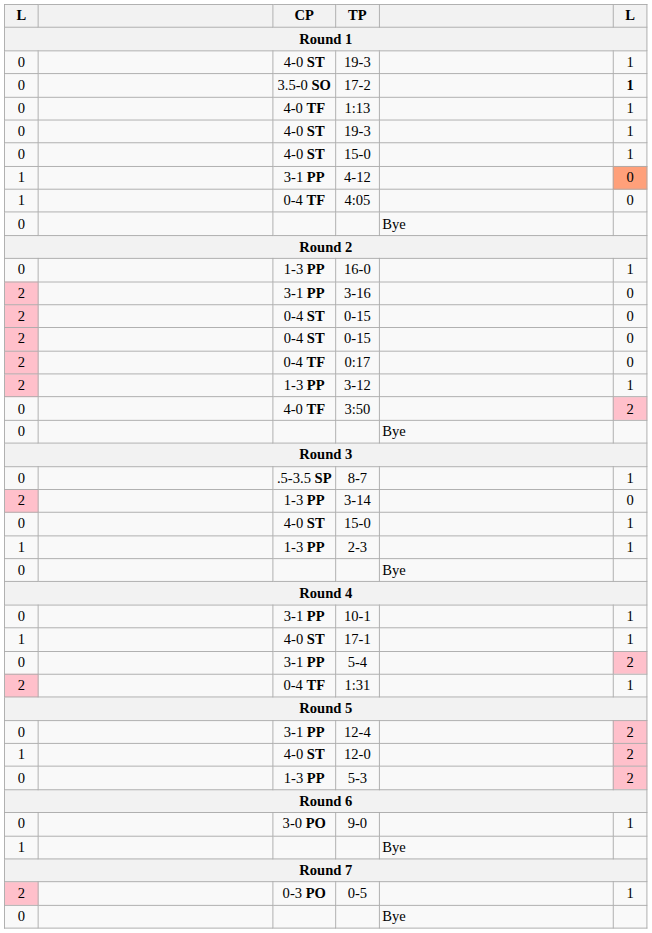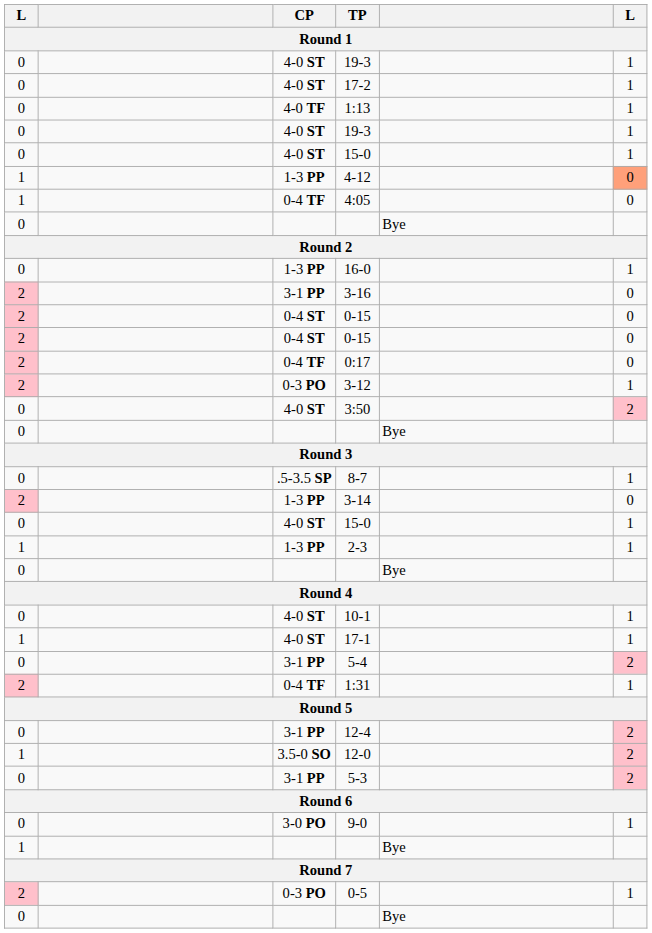 <table class="wikitable" style="text-align: center;" |>
 <tr>
 <th width="30">L</th>
 <th width="250"></th>
 <th width="62">CP</th>
 <th width="40">TP</th>
 <th width="250"></th>
 <th width="30">L</th>
 </tr>
 <tr>
 <th colspan="7">Round 1</th>
 </tr>
 <tr>
 <td>0</td>
 <td style="text-align:left;"><strong></strong></td>
 <td>4-0 <strong>ST</strong></td>
 <td>19-3</td>
 <td style="text-align:left;"></td>
 <td>1</td>
 </tr>
 <tr>
 <td>0</td>
 <td style="text-align:left;"><strong></strong></td>
-<td>3.5-0 <strong>SO</strong></td>
+<td>4-0 <strong>ST</strong></td>
 <td>17-2</td>
 <td style="text-align:left;"></td>
-<td><strong>1</strong></td>
+<td>1</td>
 </tr>
 <tr>
 <td>0</td>
 <td style="text-align:left;"><strong></strong></td>
 <td>4-0 <strong>TF</strong></td>
 <td>1:13</td>
 <td style="text-align:left;"></td>
 <td>1</td>
 </tr>
 <tr>
 <td>0</td>
 <td style="text-align:left;"><strong></strong></td>
 <td>4-0 <strong>ST</strong></td>
 <td>19-3</td>
 <td style="text-align:left;"></td>
 <td>1</td>
 </tr>
 <tr>
 <td>0</td>
 <td style="text-align:left;"><strong></strong></td>
 <td>4-0 <strong>ST</strong></td>
 <td>15-0</td>
 <td style="text-align:left;"></td>
 <td>1</td>
 </tr>
 <tr>
 <td>1</td>
 <td style="text-align:left;"></td>
-<td>3-1 <strong>PP</strong></td>
+<td>1-3 <strong>PP</strong></td>
 <td>4-12</td>
 <td style="text-align:left;"><strong></strong></td>
 <td style="background: lightsalmon;">0</td>
 </tr>
 <tr>
 <td>1</td>
 <td style="text-align:left;"></td>
 <td>0-4 <strong>TF</strong></td>
 <td>4:05</td>
 <td style="text-align:left;"><strong></strong></td>
 <td>0</td>
 </tr>
 <tr>
 <td>0</td>
 <td style="text-align:left;"><strong></strong></td>
 <td></td>
 <td></td>
 <td style="text-align:left;">Bye</td>
 <td></td>
 </tr>
 <tr>
 <th colspan="7">Round 2</th>
 </tr>
 <tr>
 <td>0</td>
 <td style="text-align:left;"><strong></strong></td>
 <td>1-3 <strong>PP</strong></td>
 <td>16-0</td>
 <td style="text-align:left;"></td>
 <td>1</td>
 </tr>
 <tr>
 <td bgcolor=pink>2</td>
 <td style="text-align:left;"></td>
 <td>3-1 <strong>PP</strong></td>
 <td>3-16</td>
 <td style="text-align:left;"><strong></strong></td>
 <td>0</td>
 </tr>
 <tr>
 <td bgcolor=pink>2</td>
 <td style="text-align:left;"></td>
 <td>0-4 <strong>ST</strong></td>
 <td>0-15</td>
 <td style="text-align:left;"><strong></strong></td>
 <td>0</td>
 </tr>
 <tr>
 <td bgcolor=pink>2</td>
 <td style="text-align:left;"></td>
 <td>0-4 <strong>ST</strong></td>
 <td>0-15</td>
 <td style="text-align:left;"><strong></strong></td>
 <td>0</td>
 </tr>
 <tr>
 <td bgcolor=pink>2</td>
 <td style="text-align:left;"></td>
 <td>0-4 <strong>TF</strong></td>
 <td>0:17</td>
 <td style="text-align:left;"><strong></strong></td>
 <td>0</td>
 </tr>
 <tr>
 <td bgcolor=pink>2</td>
 <td style="text-align:left;"></td>
-<td>1-3 <strong>PP</strong></td>
+<td>0-3 <strong>PO</strong></td>
 <td>3-12</td>
 <td style="text-align:left;"><strong></strong></td>
 <td>1</td>
 </tr>
 <tr>
 <td>0</td>
 <td style="text-align:left;"><strong></strong></td>
-<td>4-0 <strong>TF</strong></td>
+<td>4-0 <strong>ST</strong></td>
 <td>3:50</td>
 <td style="text-align:left;"></td>
 <td bgcolor=pink>2</td>
 </tr>
 <tr>
 <td>0</td>
 <td style="text-align:left;"><strong></strong></td>
 <td></td>
 <td></td>
 <td style="text-align:left;">Bye</td>
 <td></td>
 </tr>
 <tr>
 <th colspan="7">Round 3</th>
 </tr>
 <tr>
 <td>0</td>
 <td style="text-align:left;"><strong></strong></td>
 <td>.5-3.5 <strong>SP</strong></td>
 <td>8-7</td>
 <td style="text-align:left;"></td>
 <td>1</td>
 </tr>
 <tr>
 <td bgcolor=pink>2</td>
 <td style="text-align:left;"></td>
 <td>1-3 <strong>PP</strong></td>
 <td>3-14</td>
 <td style="text-align:left;"><strong></strong></td>
 <td>0</td>
 </tr>
 <tr>
 <td>0</td>
 <td style="text-align:left;"><strong></strong></td>
 <td>4-0 <strong>ST</strong></td>
 <td>15-0</td>
 <td style="text-align:left;"></td>
 <td>1</td>
 </tr>
 <tr>
 <td>1</td>
 <td style="text-align:left;"></td>
 <td>1-3 <strong>PP</strong></td>
 <td>2-3</td>
 <td style="text-align:left;"><strong></strong></td>
 <td>1</td>
 </tr>
 <tr>
 <td>0</td>
 <td style="text-align:left;"><strong></strong></td>
 <td></td>
 <td></td>
 <td style="text-align:left;">Bye</td>
 <td></td>
 </tr>
 <tr>
 <th colspan="7">Round 4</th>
 </tr>
 <tr>
 <td>0</td>
 <td style="text-align:left;"><strong></strong></td>
-<td>3-1 <strong>PP</strong></td>
+<td>4-0 <strong>ST</strong></td>
 <td>10-1</td>
 <td style="text-align:left;"></td>
 <td>1</td>
 </tr>
 <tr>
 <td>1</td>
 <td style="text-align:left;"><strong></strong></td>
 <td>4-0 <strong>ST</strong></td>
 <td>17-1</td>
 <td style="text-align:left;"></td>
 <td>1</td>
 </tr>
 <tr>
 <td>0</td>
 <td style="text-align:left;"><strong></strong></td>
 <td>3-1 <strong>PP</strong></td>
 <td>5-4</td>
 <td style="text-align:left;"></td>
 <td bgcolor=pink>2</td>
 </tr>
 <tr>
 <td bgcolor=pink>2</td>
 <td style="text-align:left;"></td>
 <td>0-4 <strong>TF</strong></td>
 <td>1:31</td>
 <td style="text-align:left;"><strong></strong></td>
 <td>1</td>
 </tr>
 <tr>
 <th colspan="7">Round 5</th>
 </tr>
 <tr>
 <td>0</td>
 <td style="text-align:left;"><strong></strong></td>
 <td>3-1 <strong>PP</strong></td>
 <td>12-4</td>
 <td style="text-align:left;"></td>
 <td bgcolor=pink>2</td>
 </tr>
 <tr>
 <td>1</td>
 <td style="text-align:left;"><strong></strong></td>
-<td>4-0 <strong>ST</strong></td>
+<td>3.5-0 <strong>SO</strong></td>
 <td>12-0</td>
 <td style="text-align:left;"></td>
 <td bgcolor=pink>2</td>
 </tr>
 <tr>
 <td>0</td>
 <td style="text-align:left;"><strong></strong></td>
-<td>1-3 <strong>PP</strong></td>
+<td>3-1 <strong>PP</strong></td>
 <td>5-3</td>
 <td style="text-align:left;"></td>
 <td bgcolor=pink>2</td>
 </tr>
 <tr>
 <th colspan="7">Round 6</th>
 </tr>
 <tr>
 <td>0</td>
 <td style="text-align:left;"><strong></strong></td>
 <td>3-0 <strong>PO</strong></td>
 <td>9-0</td>
 <td style="text-align:left;"></td>
 <td>1</td>
 </tr>
 <tr>
 <td>1</td>
 <td style="text-align:left;"><strong></strong></td>
 <td></td>
 <td></td>
 <td style="text-align:left;">Bye</td>
 <td></td>
 </tr>
 <tr>
 <th colspan="7">Round 7</th>
 </tr>
 <tr>
 <td bgcolor=pink>2</td>
 <td style="text-align:left;"></td>
 <td>0-3 <strong>PO</strong></td>
 <td>0-5</td>
 <td style="text-align:left;"><strong></strong></td>
 <td>1</td>
 </tr>
 <tr>
 <td>0</td>
 <td style="text-align:left;"><strong></strong></td>
 <td></td>
 <td></td>
 <td style="text-align:left;">Bye</td>
 <td></td>
 </tr>
 </table>
